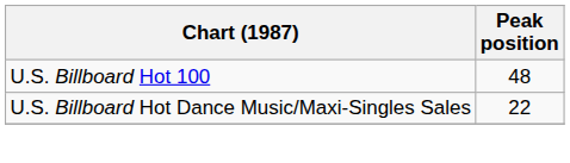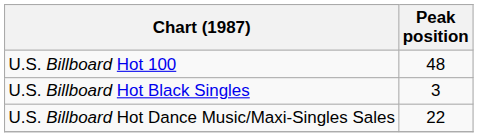 <table class="wikitable">
 <tr>
 <th>Chart (1987)</th>
 <th>Peak<br>position</th>
 </tr>
 <tr>
 <td>U.S. <em>Billboard</em> <a href='#'>Hot 100</a></td>
 <td align="center">48</td>
 </tr>
 <tr>
+<td>U.S. <em>Billboard</em> <a href='#'>Hot Black Singles</a></td>
+<td align="center">3</td>
+</tr>
+<tr>
 <td>U.S. <em>Billboard</em> Hot Dance Music/Maxi-Singles Sales</td>
 <td align="center">22</td>
 </tr>
 <tr>
 </tr>
 </table>
